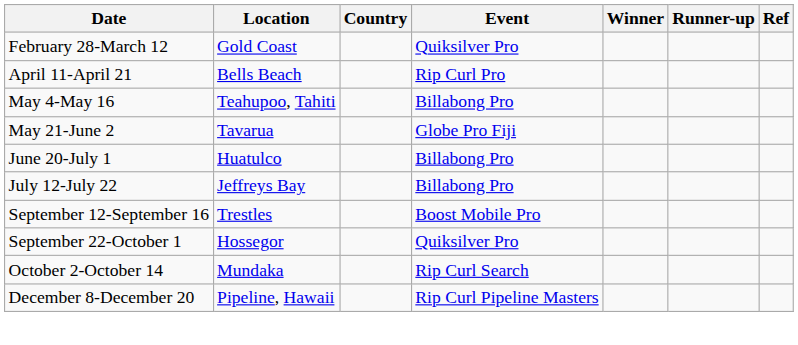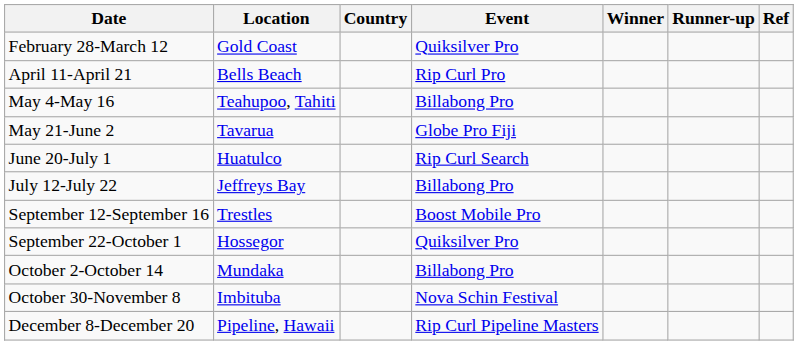 <table class="wikitable">
 <tr>
 <th>Date</th>
 <th>Location</th>
 <th>Country</th>
 <th>Event</th>
 <th>Winner</th>
 <th>Runner-up</th>
 <th>Ref</th>
 </tr>
 <tr>
 <td>February 28-March 12</td>
 <td><a href='#'>Gold Coast</a></td>
 <td></td>
 <td><a href='#'>Quiksilver Pro</a></td>
 <td></td>
 <td></td>
 <td></td>
 </tr>
 <tr>
 <td>April 11-April 21</td>
 <td><a href='#'>Bells Beach</a></td>
 <td></td>
 <td><a href='#'>Rip Curl Pro</a></td>
 <td></td>
 <td></td>
 <td></td>
 </tr>
 <tr>
 <td>May 4-May 16</td>
 <td><a href='#'>Teahupoo</a>, <a href='#'>Tahiti</a></td>
 <td></td>
 <td><a href='#'>Billabong Pro</a></td>
 <td></td>
 <td></td>
 <td></td>
 </tr>
 <tr>
 <td>May 21-June 2</td>
 <td><a href='#'>Tavarua</a></td>
 <td></td>
 <td><a href='#'>Globe Pro Fiji</a></td>
 <td></td>
 <td></td>
 <td></td>
 </tr>
 <tr>
 <td>June 20-July 1</td>
 <td><a href='#'>Huatulco</a></td>
 <td></td>
-<td><a href='#'>Billabong Pro</a></td>
+<td><a href='#'>Rip Curl Search</a></td>
 <td></td>
 <td></td>
 <td></td>
 </tr>
 <tr>
 <td>July 12-July 22</td>
 <td><a href='#'>Jeffreys Bay</a></td>
 <td></td>
 <td><a href='#'>Billabong Pro</a></td>
 <td></td>
 <td></td>
 <td></td>
 </tr>
 <tr>
 <td>September 12-September 16</td>
 <td><a href='#'>Trestles</a></td>
 <td></td>
 <td><a href='#'>Boost Mobile Pro</a></td>
 <td></td>
 <td></td>
 <td></td>
 </tr>
 <tr>
 <td>September 22-October 1</td>
 <td><a href='#'>Hossegor</a></td>
 <td></td>
 <td><a href='#'>Quiksilver Pro</a></td>
 <td></td>
 <td></td>
 <td></td>
 </tr>
 <tr>
 <td>October 2-October 14</td>
 <td><a href='#'>Mundaka</a></td>
 <td></td>
-<td><a href='#'>Rip Curl Search</a></td>
+<td><a href='#'>Billabong Pro</a></td>
+<td></td>
+<td></td>
+<td></td>
+</tr>
+<tr>
+<td>October 30-November 8</td>
+<td><a href='#'>Imbituba</a></td>
+<td></td>
+<td><a href='#'>Nova Schin Festival</a></td>
 <td></td>
 <td></td>
 <td></td>
 </tr>
 <tr>
 <td>December 8-December 20</td>
 <td><a href='#'>Pipeline</a>, <a href='#'>Hawaii</a></td>
 <td></td>
 <td><a href='#'>Rip Curl Pipeline Masters</a></td>
 <td></td>
 <td></td>
 <td></td>
 </tr>
 </table>
